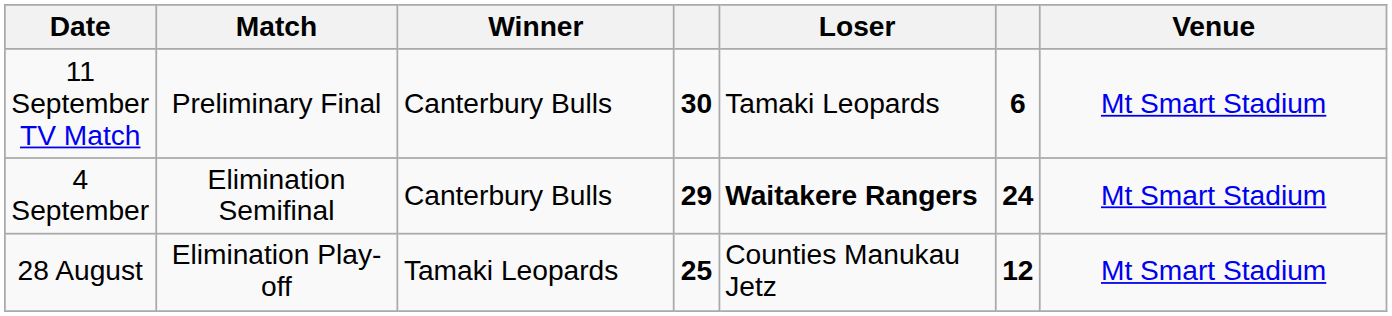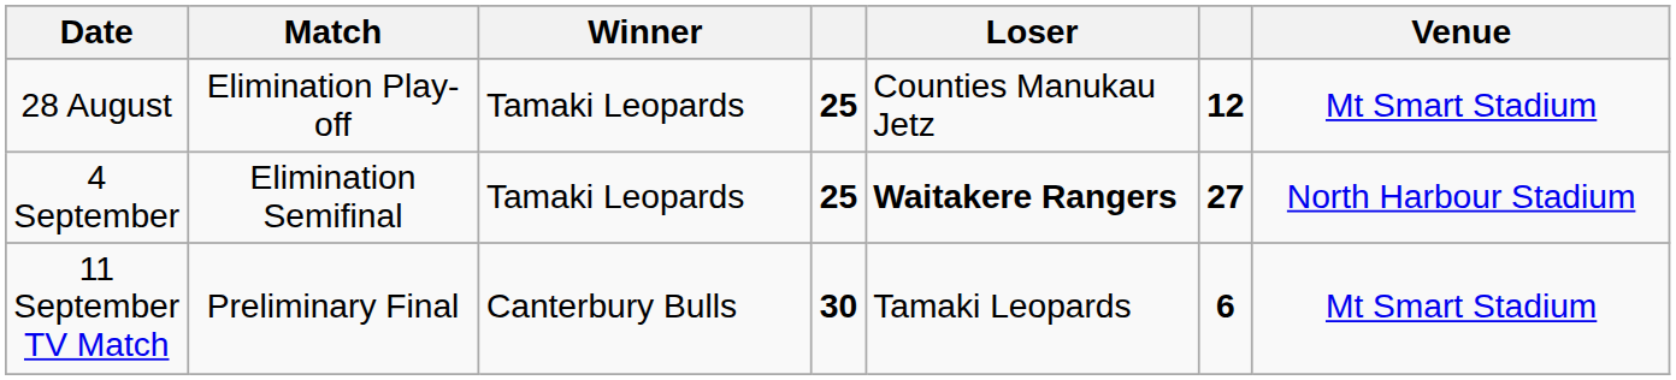 <table class="wikitable">
 <tr align=center>
 <th width=5=100>Date</th>
 <th width=130>Match</th>
 <th width=150>Winner</th>
 <th width=13></th>
 <th width=150>Loser</th>
 <th width=13></th>
 <th width=190>Venue</th>
 </tr>
 <tr align=center>
+<td>28 August</td>
+<td>Elimination Play-off</td>
+<td align="left">Tamaki Leopards</td>
+<td><strong>25</strong></td>
+<td align="left">Counties Manukau Jetz</td>
+<td><strong>12</strong></td>
+<td><a href='#'>Mt Smart Stadium</a></td>
+</tr>
+<tr align=center>
+<td>4 September</td>
+<td>Elimination Semifinal</td>
+<td align="left">Tamaki Leopards</td>
+<td><strong>25</strong></td>
+<td align="left"><strong>Waitakere Rangers</strong></td>
+<td><strong>27</strong></td>
+<td><a href='#'>North Harbour Stadium</a></td>
+</tr>
+<tr align=center>
 <td>11 September <br> <a href='#'>TV Match</a></td>
 <td>Preliminary Final</td>
 <td align="left">Canterbury Bulls</td>
 <td><strong>30</strong></td>
 <td align="left">Tamaki Leopards</td>
 <td><strong>6</strong></td>
 <td><a href='#'>Mt Smart Stadium</a></td>
 </tr>
-<tr align=center>
-<td>4 September</td>
-<td>Elimination Semifinal</td>
-<td align="left">Canterbury Bulls</td>
-<td><strong>29</strong></td>
-<td align="left"><strong>Waitakere Rangers</strong></td>
-<td><strong>24</strong></td>
-<td><a href='#'>Mt Smart Stadium</a></td>
-</tr>
-<tr align=center>
-<td>28 August</td>
-<td>Elimination Play-off</td>
-<td align="left">Tamaki Leopards</td>
-<td><strong>25</strong></td>
-<td align="left">Counties Manukau Jetz</td>
-<td><strong>12</strong></td>
-<td><a href='#'>Mt Smart Stadium</a></td>
-</tr>
 </table>
